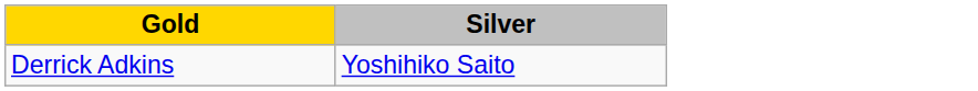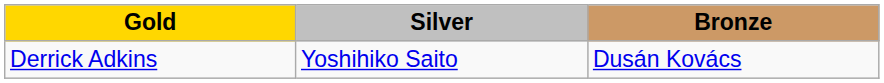 <table class="wikitable" style="text-align:left">
 <tr align="center">
 <td width=200 bgcolor=gold><strong>Gold</strong></td>
 <td width=200 bgcolor=silver><strong>Silver</strong></td>
+<td width=200 bgcolor=CC9966><strong>Bronze</strong></td>
 </tr>
 <tr>
 <td><a href='#'>Derrick Adkins</a><br><em></em></td>
 <td><a href='#'>Yoshihiko Saito</a><br><em></em></td>
+<td><a href='#'>Dusán Kovács</a><br><em></em></td>
 </tr>
 </table>
